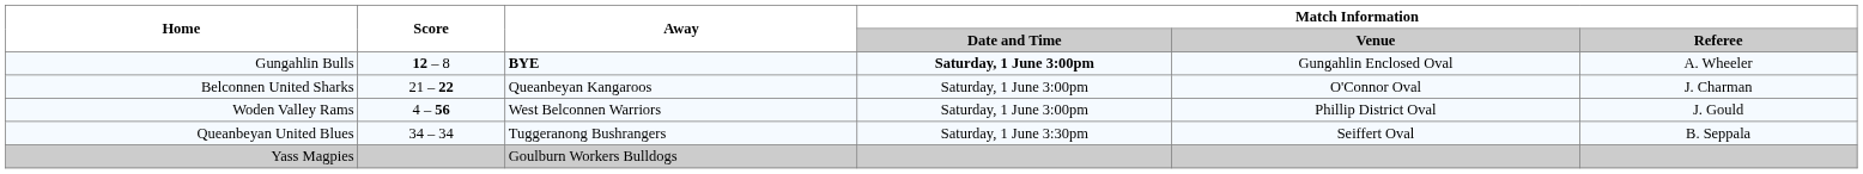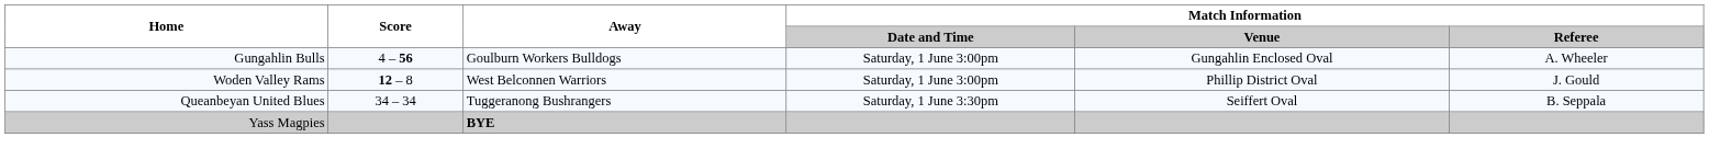 <table border="1" cellpadding="3" cellspacing="0" width="100%" style="border-collapse:collapse;  text-align:center;">
 <tr>
 <th rowspan="2" width="19%">Home</th>
 <th rowspan="2" width="8%">Score</th>
 <th rowspan="2" width="19%">Away</th>
 <th colspan="3">Match Information</th>
 </tr>
 <tr bgcolor="#CCCCCC">
 <th width="17%">Date and Time</th>
 <th width="22%">Venue</th>
 <th width="50%">Referee</th>
 </tr>
 <tr style="text-align:center; background:#f5faff;">
 <td align="right">Gungahlin Bulls </td>
-<td><strong>12</strong> – 8</td>
-<td align="left"><strong>BYE</strong></td>
-<td><strong>Saturday, 1 June 3:00pm</strong></td>
+<td>4 – <strong>56</strong></td>
+<td align="left"><strong></strong> Goulburn Workers Bulldogs</td>
+<td>Saturday, 1 June 3:00pm</td>
 <td>Gungahlin Enclosed Oval</td>
 <td>A. Wheeler</td>
 </tr>
 <tr style="text-align:center; background:#f5faff;">
-<td align="right">Belconnen United Sharks </td>
-<td>21 – <strong>22</strong></td>
-<td align="left"> Queanbeyan Kangaroos</td>
-<td>Saturday, 1 June 3:00pm</td>
-<td>O'Connor Oval</td>
-<td>J. Charman</td>
-</tr>
-<tr style="text-align:center; background:#f5faff;">
 <td align="right">Woden Valley Rams </td>
-<td>4 – <strong>56</strong></td>
+<td><strong>12</strong> – 8</td>
 <td align="left"> West Belconnen Warriors</td>
 <td>Saturday, 1 June 3:00pm</td>
 <td>Phillip District Oval</td>
 <td>J. Gould</td>
 </tr>
 <tr style="text-align:center; background:#f5faff;">
 <td align="right">Queanbeyan United Blues </td>
 <td>34 – 34</td>
 <td align="left"> Tuggeranong Bushrangers</td>
 <td>Saturday, 1 June 3:30pm</td>
 <td>Seiffert Oval</td>
 <td>B. Seppala</td>
 </tr>
 <tr style="text-align:center; background:#CCCCCC;">
 <td align="right">Yass Magpies </td>
 <td></td>
-<td align="left"><strong></strong> Goulburn Workers Bulldogs</td>
+<td align="left"><strong>BYE</strong></td>
 <td></td>
 <td></td>
 <td></td>
 </tr>
 </table>
